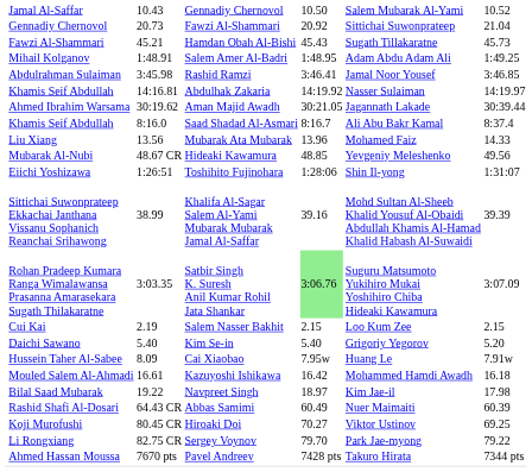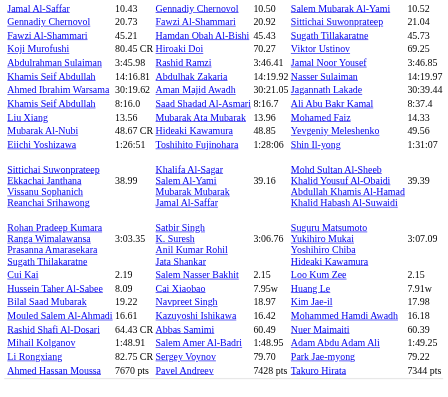 <table>
 <tr>
 <td></td>
 <td><a href='#'>Jamal Al-Saffar</a> <br> </td>
 <td>10.43</td>
 <td><a href='#'>Gennadiy Chernovol</a> <br> </td>
 <td>10.50</td>
 <td><a href='#'>Salem Mubarak Al-Yami</a> <br> </td>
 <td>10.52</td>
 </tr>
 <tr>
 <td></td>
 <td><a href='#'>Gennadiy Chernovol</a> <br> </td>
 <td>20.73</td>
 <td><a href='#'>Fawzi Al-Shammari</a> <br> </td>
 <td>20.92</td>
 <td><a href='#'>Sittichai Suwonprateep</a> <br> </td>
 <td>21.04</td>
 </tr>
 <tr>
 <td></td>
 <td><a href='#'>Fawzi Al-Shammari</a> <br> </td>
 <td>45.21</td>
 <td><a href='#'>Hamdan Obah Al-Bishi</a> <br> </td>
 <td>45.43</td>
 <td><a href='#'>Sugath Tillakaratne</a> <br> </td>
 <td>45.73</td>
 </tr>
 <tr>
 <td></td>
-<td><a href='#'>Mihail Kolganov</a> <br> </td>
-<td>1:48.91</td>
-<td><a href='#'>Salem Amer Al-Badri</a> <br> </td>
-<td>1:48.95</td>
-<td><a href='#'>Adam Abdu Adam Ali</a> <br> </td>
-<td>1:49.25</td>
+<td><a href='#'>Koji Murofushi</a> <br> </td>
+<td>80.45 CR</td>
+<td><a href='#'>Hiroaki Doi</a> <br> </td>
+<td>70.27</td>
+<td><a href='#'>Viktor Ustinov</a> <br> </td>
+<td>69.25</td>
 </tr>
 <tr>
 <td></td>
 <td><a href='#'>Abdulrahman Sulaiman</a> <br> </td>
 <td>3:45.98</td>
 <td><a href='#'>Rashid Ramzi</a> <br> </td>
 <td>3:46.41</td>
 <td><a href='#'>Jamal Noor Yousef</a> <br> </td>
 <td>3:46.85</td>
 </tr>
 <tr>
 <td></td>
 <td><a href='#'>Khamis Seif Abdullah</a> <br> </td>
 <td>14:16.81</td>
 <td><a href='#'>Abdulhak Zakaria</a> <br>  </td>
 <td>14:19.92</td>
 <td><a href='#'>Nasser Sulaiman</a> <br> </td>
 <td>14:19.97</td>
 </tr>
 <tr>
 <td></td>
 <td><a href='#'>Ahmed Ibrahim Warsama</a> <br> </td>
 <td>30:19.62</td>
 <td><a href='#'>Aman Majid Awadh</a> <br>  </td>
 <td>30:21.05</td>
 <td><a href='#'>Jagannath Lakade</a> <br> </td>
 <td>30:39.44</td>
 </tr>
 <tr>
 <td></td>
 <td><a href='#'>Khamis Seif Abdullah</a> <br> </td>
 <td>8:16.0</td>
 <td><a href='#'>Saad Shadad Al-Asmari</a> <br> </td>
 <td>8:16.7</td>
 <td><a href='#'>Ali Abu Bakr Kamal</a> <br> </td>
 <td>8:37.4</td>
 </tr>
 <tr>
 <td></td>
 <td><a href='#'>Liu Xiang</a> <br> </td>
 <td>13.56</td>
 <td><a href='#'>Mubarak Ata Mubarak</a> <br> </td>
 <td>13.96</td>
 <td><a href='#'>Mohamed Faiz</a> <br> </td>
 <td>14.33</td>
 </tr>
 <tr>
 <td></td>
 <td><a href='#'>Mubarak Al-Nubi</a> <br> </td>
 <td>48.67 CR</td>
 <td><a href='#'>Hideaki Kawamura</a> <br> </td>
 <td>48.85</td>
 <td><a href='#'>Yevgeniy Meleshenko</a> <br> </td>
 <td>49.56</td>
 </tr>
 <tr>
 <td></td>
 <td><a href='#'>Eiichi Yoshizawa</a> <br> </td>
 <td>1:26:51</td>
 <td><a href='#'>Toshihito Fujinohara</a> <br> </td>
 <td>1:28:06</td>
 <td><a href='#'>Shin Il-yong</a> <br> </td>
 <td>1:31:07</td>
 </tr>
 <tr>
 <td></td>
 <td><br><a href='#'>Sittichai Suwonprateep</a><br><a href='#'>Ekkachai Janthana</a><br><a href='#'>Vissanu Sophanich</a><br><a href='#'>Reanchai Srihawong</a></td>
 <td>38.99</td>
 <td><br><a href='#'>Khalifa Al-Sagar</a><br><a href='#'>Salem Al-Yami</a><br><a href='#'>Mubarak Mubarak</a><br><a href='#'>Jamal Al-Saffar</a></td>
 <td>39.16</td>
 <td><br><a href='#'>Mohd Sultan Al-Sheeb</a><br><a href='#'>Khalid Yousuf Al-Obaidi</a><br><a href='#'>Abdullah Khamis Al-Hamad</a><br><a href='#'>Khalid Habash Al-Suwaidi</a></td>
 <td>39.39</td>
 </tr>
 <tr>
 <td></td>
 <td><br><a href='#'>Rohan Pradeep Kumara</a><br><a href='#'>Ranga Wimalawansa</a><br><a href='#'>Prasanna Amarasekara</a><br><a href='#'>Sugath Thilakaratne</a></td>
 <td>3:03.35</td>
 <td><br><a href='#'>Satbir Singh</a><br><a href='#'>K. Suresh</a><br><a href='#'>Anil Kumar Rohil</a><br><a href='#'>Jata Shankar</a></td>
-<td style="background: lightgreen;">3:06.76</td>
+<td>3:06.76</td>
 <td><br><a href='#'>Suguru Matsumoto</a><br><a href='#'>Yukihiro Mukai</a><br><a href='#'>Yoshihiro Chiba</a><br><a href='#'>Hideaki Kawamura</a></td>
 <td>3:07.09</td>
 </tr>
 <tr>
 <td></td>
 <td><a href='#'>Cui Kai</a> <br> </td>
 <td>2.19</td>
 <td><a href='#'>Salem Nasser Bakhit</a> <br> </td>
 <td>2.15</td>
 <td><a href='#'>Loo Kum Zee</a> <br> </td>
 <td>2.15</td>
 </tr>
 <tr>
 <td></td>
-<td><a href='#'>Daichi Sawano</a> <br> </td>
-<td>5.40</td>
-<td><a href='#'>Kim Se-in</a> <br> </td>
-<td>5.40</td>
-<td><a href='#'>Grigoriy Yegorov</a> <br> </td>
-<td>5.20</td>
-</tr>
-<tr>
-<td></td>
 <td><a href='#'>Hussein Taher Al-Sabee</a> <br> </td>
 <td>8.09</td>
 <td><a href='#'>Cai Xiaobao</a> <br> </td>
 <td>7.95w</td>
 <td><a href='#'>Huang Le</a> <br> </td>
 <td>7.91w</td>
+</tr>
+<tr>
+<td></td>
+<td><a href='#'>Bilal Saad Mubarak</a> <br> </td>
+<td>19.22</td>
+<td><a href='#'>Navpreet Singh</a> <br> </td>
+<td>18.97</td>
+<td><a href='#'>Kim Jae-il</a> <br> </td>
+<td>17.98</td>
 </tr>
 <tr>
 <td></td>
 <td><a href='#'>Mouled Salem Al-Ahmadi</a> <br> </td>
 <td>16.61</td>
 <td><a href='#'>Kazuyoshi Ishikawa</a> <br> </td>
 <td>16.42</td>
 <td><a href='#'>Mohammed Hamdi Awadh</a> <br> </td>
 <td>16.18</td>
 </tr>
 <tr>
 <td></td>
-<td><a href='#'>Bilal Saad Mubarak</a> <br> </td>
-<td>19.22</td>
-<td><a href='#'>Navpreet Singh</a> <br> </td>
-<td>18.97</td>
-<td><a href='#'>Kim Jae-il</a> <br> </td>
-<td>17.98</td>
-</tr>
-<tr>
-<td></td>
 <td><a href='#'>Rashid Shafi Al-Dosari</a> <br> </td>
 <td>64.43 CR</td>
 <td><a href='#'>Abbas Samimi</a> <br> </td>
 <td>60.49</td>
 <td><a href='#'>Nuer Maimaiti</a> <br> </td>
 <td>60.39</td>
 </tr>
 <tr>
 <td></td>
-<td><a href='#'>Koji Murofushi</a> <br> </td>
-<td>80.45 CR</td>
-<td><a href='#'>Hiroaki Doi</a> <br> </td>
-<td>70.27</td>
-<td><a href='#'>Viktor Ustinov</a> <br> </td>
-<td>69.25</td>
+<td><a href='#'>Mihail Kolganov</a> <br> </td>
+<td>1:48.91</td>
+<td><a href='#'>Salem Amer Al-Badri</a> <br> </td>
+<td>1:48.95</td>
+<td><a href='#'>Adam Abdu Adam Ali</a> <br> </td>
+<td>1:49.25</td>
 </tr>
 <tr>
 <td></td>
 <td><a href='#'>Li Rongxiang</a> <br> </td>
 <td>82.75 CR</td>
 <td><a href='#'>Sergey Voynov</a> <br> </td>
 <td>79.70</td>
 <td><a href='#'>Park Jae-myong</a> <br> </td>
 <td>79.22</td>
 </tr>
 <tr>
 <td></td>
 <td><a href='#'>Ahmed Hassan Moussa</a> <br> </td>
 <td>7670 pts</td>
 <td><a href='#'>Pavel Andreev</a> <br> </td>
 <td>7428 pts</td>
 <td><a href='#'>Takuro Hirata</a> <br> </td>
 <td>7344 pts</td>
 </tr>
 <tr bgcolor= e8e8e8>
 <td colspan=7></td>
 </tr>
 </table>
